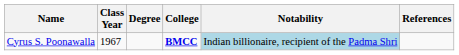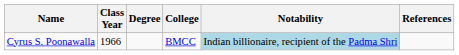 <table class="wikitable">
 <tr>
 <th>Name</th>
 <th>Class<br>Year</th>
 <th>Degree</th>
 <th>College</th>
 <th>Notability</th>
 <th>References</th>
 </tr>
 <tr>
 <td><a href='#'>Cyrus S. Poonawalla</a></td>
-<td>1967</td>
+<td>1966</td>
 <td></td>
-<td><strong><a href='#'>BMCC</a></strong></td>
+<td><a href='#'>BMCC</a></td>
 <td style="background: lightblue;">Indian billionaire, recipient of the <a href='#'>Padma Shri</a></td>
 <td></td>
 </tr>
 </table>
